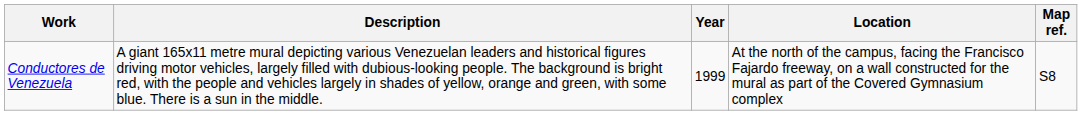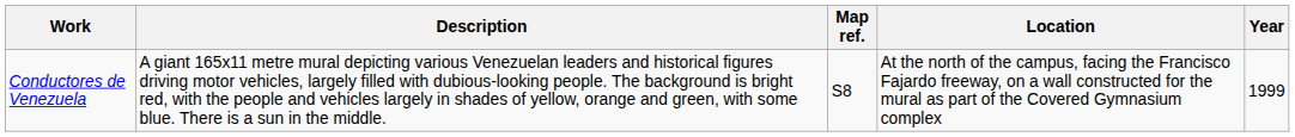 <table class="wikitable">
 <tr>
 <th>Work</th>
 <th>Description</th>
+<th>Map ref.</th>
+<th>Location</th>
 <th>Year</th>
-<th>Location</th>
-<th>Map ref.</th>
 </tr>
 <tr>
 <td><em><a href='#'>Conductores de Venezuela</a></em></td>
 <td>A giant 165x11 metre mural depicting various Venezuelan leaders and historical figures driving motor vehicles, largely filled with dubious-looking people. The background is bright red, with the people and vehicles largely in shades of yellow, orange and green, with some blue. There is a sun in the middle.</td>
+<td>S8</td>
+<td>At the north of the campus, facing the Francisco Fajardo freeway, on a wall constructed for the mural as part of the Covered Gymnasium complex</td>
 <td>1999</td>
-<td>At the north of the campus, facing the Francisco Fajardo freeway, on a wall constructed for the mural as part of the Covered Gymnasium complex</td>
-<td>S8</td>
 </tr>
 </table>
